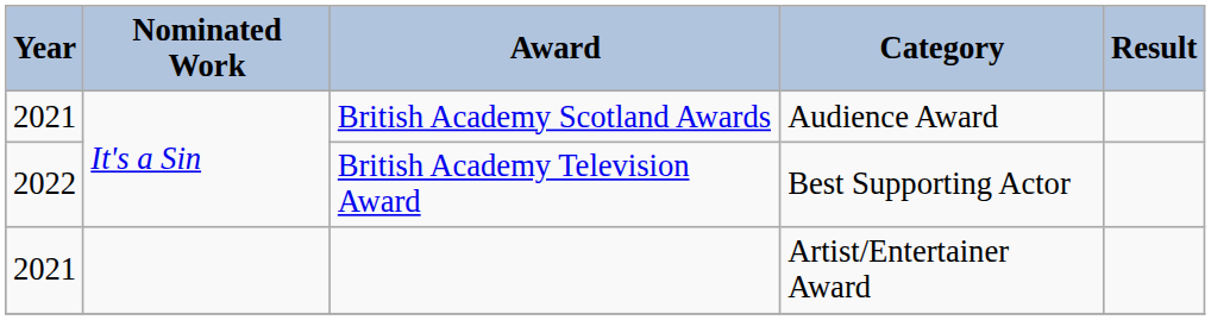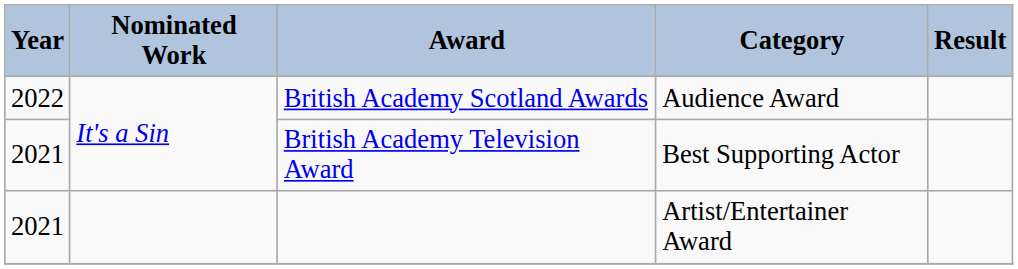 <table class="wikitable" style="font-size:100%">
 <tr style="text-align:center;">
 <th style="background:#B0C4DE;">Year</th>
 <th style="background:#B0C4DE;">Nominated Work</th>
 <th style="background:#B0C4DE;">Award</th>
 <th style="background:#B0C4DE;">Category</th>
 <th style="background:#B0C4DE;">Result</th>
 </tr>
 <tr>
-<td>2021</td>
+<td>2022</td>
 <td rowspan="2"><em><a href='#'>It's a Sin</a></em></td>
 <td><a href='#'>British Academy Scotland Awards</a></td>
 <td>Audience Award</td>
 <td></td>
 </tr>
 <tr>
-<td>2022</td>
+<td>2021</td>
 <td><a href='#'>British Academy Television Award</a></td>
 <td>Best Supporting Actor</td>
 <td></td>
 </tr>
 <tr>
 <td>2021</td>
 <td></td>
 <td></td>
 <td>Artist/Entertainer Award</td>
 <td></td>
 </tr>
 <tr>
 </tr>
 </table>
